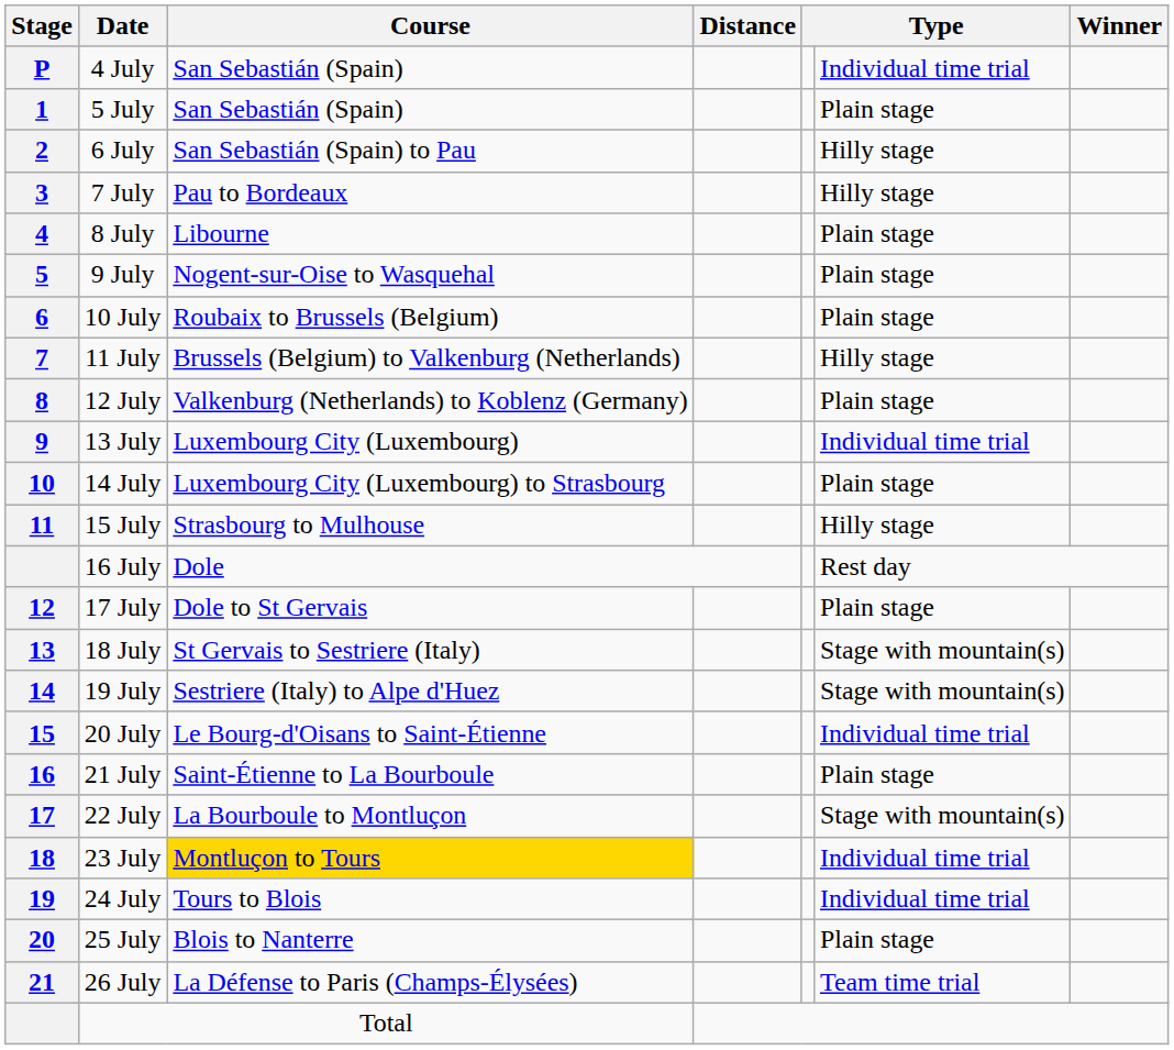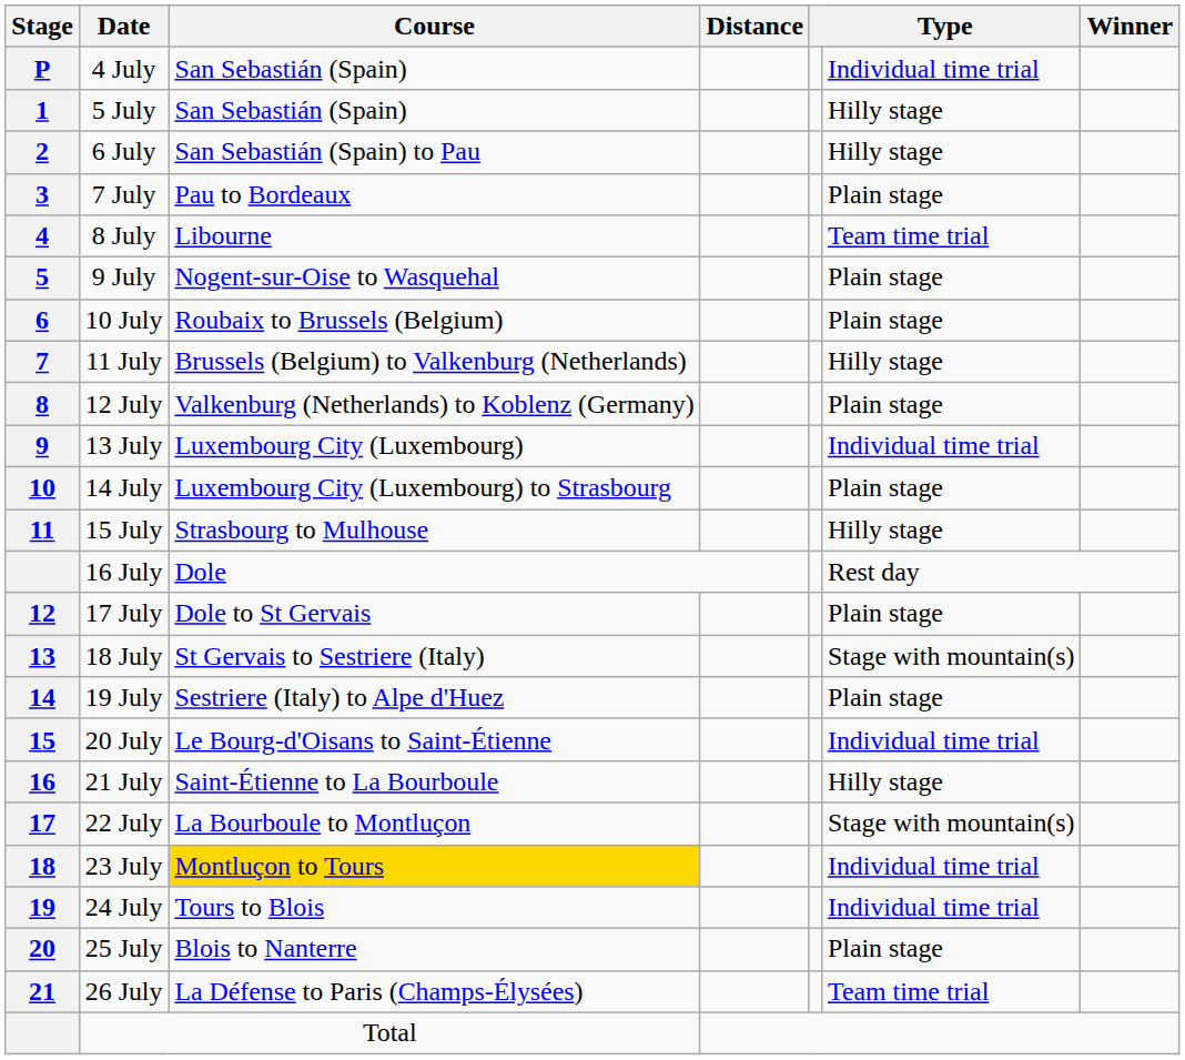 <table class="wikitable">
 <tr>
 <th scope="col">Stage</th>
 <th scope="col">Date</th>
 <th scope="col">Course</th>
 <th scope="col">Distance</th>
 <th scope="col" colspan="2">Type</th>
 <th scope="col">Winner</th>
 </tr>
 <tr>
 <th scope="row"><a href='#'>P</a></th>
 <td style="text-align:center;">4 July</td>
 <td><a href='#'>San Sebastián</a> (Spain)</td>
 <td style="text-align:center;"></td>
 <td></td>
 <td><a href='#'>Individual time trial</a></td>
 <td></td>
 </tr>
 <tr>
 <th scope="row"><a href='#'>1</a></th>
 <td style="text-align:center;">5 July</td>
 <td><a href='#'>San Sebastián</a> (Spain)</td>
 <td style="text-align:center;"></td>
 <td></td>
-<td>Plain stage</td>
+<td>Hilly stage</td>
 <td></td>
 </tr>
 <tr>
 <th scope="row"><a href='#'>2</a></th>
 <td style="text-align:center;">6 July</td>
 <td><a href='#'>San Sebastián</a> (Spain) to <a href='#'>Pau</a></td>
 <td style="text-align:center;"></td>
 <td></td>
 <td>Hilly stage</td>
 <td></td>
 </tr>
 <tr>
 <th scope="row"><a href='#'>3</a></th>
 <td style="text-align:center;">7 July</td>
 <td><a href='#'>Pau</a> to <a href='#'>Bordeaux</a></td>
 <td style="text-align:center;"></td>
 <td></td>
-<td>Hilly stage</td>
+<td>Plain stage</td>
 <td></td>
 </tr>
 <tr>
 <th scope="row"><a href='#'>4</a></th>
 <td style="text-align:center;">8 July</td>
 <td><a href='#'>Libourne</a></td>
 <td style="text-align:center;"></td>
 <td></td>
-<td>Plain stage</td>
+<td><a href='#'>Team time trial</a></td>
 <td></td>
 </tr>
 <tr>
 <th scope="row"><a href='#'>5</a></th>
 <td style="text-align:center;">9 July</td>
 <td><a href='#'>Nogent-sur-Oise</a> to <a href='#'>Wasquehal</a></td>
 <td style="text-align:center;"></td>
 <td></td>
 <td>Plain stage</td>
 <td></td>
 </tr>
 <tr>
 <th scope="row"><a href='#'>6</a></th>
 <td style="text-align:center;">10 July</td>
 <td><a href='#'>Roubaix</a> to <a href='#'>Brussels</a> (Belgium)</td>
 <td style="text-align:center;"></td>
 <td></td>
 <td>Plain stage</td>
 <td></td>
 </tr>
 <tr>
 <th scope="row"><a href='#'>7</a></th>
 <td style="text-align:center;">11 July</td>
 <td><a href='#'>Brussels</a> (Belgium) to <a href='#'>Valkenburg</a> (Netherlands)</td>
 <td style="text-align:center;"></td>
 <td></td>
 <td>Hilly stage</td>
 <td></td>
 </tr>
 <tr>
 <th scope="row"><a href='#'>8</a></th>
 <td style="text-align:center;">12 July</td>
 <td><a href='#'>Valkenburg</a> (Netherlands) to <a href='#'>Koblenz</a> (Germany)</td>
 <td style="text-align:center;"></td>
 <td></td>
 <td>Plain stage</td>
 <td></td>
 </tr>
 <tr>
 <th scope="row"><a href='#'>9</a></th>
 <td style="text-align:center;">13 July</td>
 <td><a href='#'>Luxembourg City</a> (Luxembourg)</td>
 <td style="text-align:center;"></td>
 <td></td>
 <td><a href='#'>Individual time trial</a></td>
 <td></td>
 </tr>
 <tr>
 <th scope="row"><a href='#'>10</a></th>
 <td style="text-align:center;">14 July</td>
 <td><a href='#'>Luxembourg City</a> (Luxembourg) to <a href='#'>Strasbourg</a></td>
 <td style="text-align:center;"></td>
 <td></td>
 <td>Plain stage</td>
 <td></td>
 </tr>
 <tr>
 <th scope="row"><a href='#'>11</a></th>
 <td style="text-align:center;">15 July</td>
 <td><a href='#'>Strasbourg</a> to <a href='#'>Mulhouse</a></td>
 <td style="text-align:center;"></td>
 <td></td>
 <td>Hilly stage</td>
 <td></td>
 </tr>
 <tr>
 <th scope="row"></th>
 <td style="text-align:center;">16 July</td>
 <td colspan="2"><a href='#'>Dole</a></td>
 <td></td>
 <td colspan="2">Rest day</td>
 </tr>
 <tr>
 <th scope="row"><a href='#'>12</a></th>
 <td style="text-align:center;">17 July</td>
 <td><a href='#'>Dole</a> to <a href='#'>St Gervais</a></td>
 <td style="text-align:center;"></td>
 <td></td>
 <td>Plain stage</td>
 <td></td>
 </tr>
 <tr>
 <th scope="row"><a href='#'>13</a></th>
 <td style="text-align:center;">18 July</td>
 <td><a href='#'>St Gervais</a> to <a href='#'>Sestriere</a> (Italy)</td>
 <td style="text-align:center;"></td>
 <td></td>
 <td>Stage with mountain(s)</td>
 <td></td>
 </tr>
 <tr>
 <th scope="row"><a href='#'>14</a></th>
 <td style="text-align:center;">19 July</td>
 <td><a href='#'>Sestriere</a> (Italy) to <a href='#'>Alpe d'Huez</a></td>
 <td style="text-align:center;"></td>
 <td></td>
-<td>Stage with mountain(s)</td>
+<td>Plain stage</td>
 <td></td>
 </tr>
 <tr>
 <th scope="row"><a href='#'>15</a></th>
 <td style="text-align:center;">20 July</td>
 <td><a href='#'>Le Bourg-d'Oisans</a> to <a href='#'>Saint-Étienne</a></td>
 <td style="text-align:center;"></td>
 <td></td>
 <td><a href='#'>Individual time trial</a></td>
 <td></td>
 </tr>
 <tr>
 <th scope="row"><a href='#'>16</a></th>
 <td style="text-align:center;">21 July</td>
 <td><a href='#'>Saint-Étienne</a> to <a href='#'>La Bourboule</a></td>
 <td style="text-align:center;"></td>
 <td></td>
-<td>Plain stage</td>
+<td>Hilly stage</td>
 <td></td>
 </tr>
 <tr>
 <th scope="row"><a href='#'>17</a></th>
 <td style="text-align:center;">22 July</td>
 <td><a href='#'>La Bourboule</a> to <a href='#'>Montluçon</a></td>
 <td style="text-align:center;"></td>
 <td></td>
 <td>Stage with mountain(s)</td>
 <td></td>
 </tr>
 <tr>
 <th scope="row"><a href='#'>18</a></th>
 <td style="text-align:center;">23 July</td>
 <td style="background: gold;"><a href='#'>Montluçon</a> to <a href='#'>Tours</a></td>
 <td style="text-align:center;"></td>
 <td></td>
 <td><a href='#'>Individual time trial</a></td>
 <td></td>
 </tr>
 <tr>
 <th scope="row"><a href='#'>19</a></th>
 <td style="text-align:center;">24 July</td>
 <td><a href='#'>Tours</a> to <a href='#'>Blois</a></td>
 <td style="text-align:center;"></td>
 <td></td>
 <td><a href='#'>Individual time trial</a></td>
 <td></td>
 </tr>
 <tr>
 <th scope="row"><a href='#'>20</a></th>
 <td style="text-align:center;">25 July</td>
 <td><a href='#'>Blois</a> to <a href='#'>Nanterre</a></td>
 <td style="text-align:center;"></td>
 <td></td>
 <td>Plain stage</td>
 <td></td>
 </tr>
 <tr>
 <th scope="row"><a href='#'>21</a></th>
 <td style="text-align:center;">26 July</td>
 <td><a href='#'>La Défense</a> to Paris (<a href='#'>Champs-Élysées</a>)</td>
 <td style="text-align:center;"></td>
 <td></td>
 <td><a href='#'>Team time trial</a></td>
 <td></td>
 </tr>
 <tr>
 <th scope="row"></th>
 <td colspan="2" style="text-align:center">Total</td>
 <td colspan="4" style="text-align:center"></td>
 </tr>
 </table>
